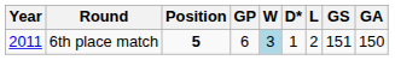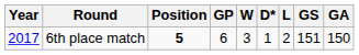 <table class="wikitable" style="text-align: center;">
 <tr>
 <th>Year</th>
 <th>Round</th>
 <th>Position</th>
 <th>GP</th>
 <th>W</th>
 <th>D*</th>
 <th>L</th>
 <th>GS</th>
 <th>GA</th>
 </tr>
 <tr>
-<td> <a href='#'>2011</a></td>
+<td> <a href='#'>2017</a></td>
 <td>6th place match</td>
 <td><strong>5</strong></td>
 <td>6</td>
-<td style="background: lightblue;">3</td>
+<td>3</td>
 <td>1</td>
 <td>2</td>
 <td>151</td>
 <td>150</td>
 </tr>
 </table>
